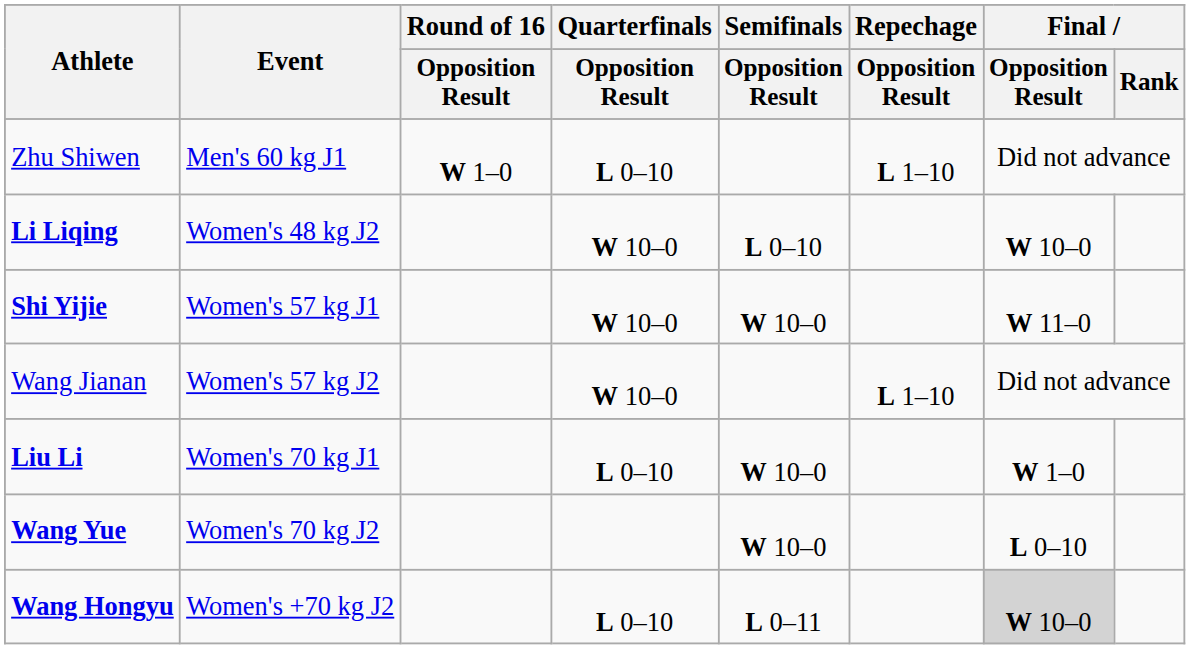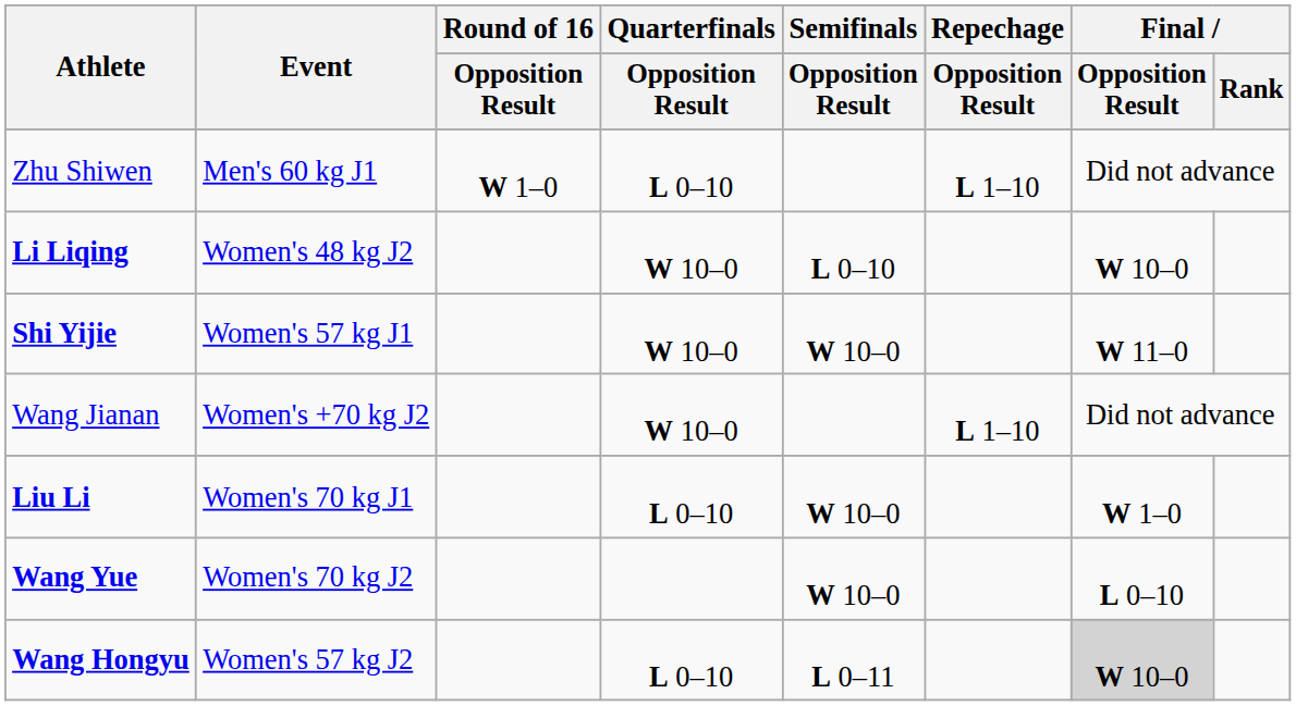 <table class="wikitable" style="font-size:90%">
 <tr>
 <th rowspan="2">Athlete</th>
 <th rowspan="2">Event</th>
 <th>Round of 16</th>
 <th>Quarterfinals</th>
 <th>Semifinals</th>
 <th>Repechage</th>
 <th colspan=2>Final / </th>
 </tr>
 <tr style="font-size:95%">
 <th>Opposition<br>Result</th>
 <th>Opposition<br>Result</th>
 <th>Opposition<br>Result</th>
 <th>Opposition<br>Result</th>
 <th>Opposition<br>Result</th>
 <th>Rank</th>
 </tr>
 <tr align=center>
 <td align=left><a href='#'>Zhu Shiwen</a></td>
 <td align=left><a href='#'>Men's 60 kg J1</a></td>
 <td><br><strong>W</strong> 1–0</td>
 <td><br><strong>L</strong> 0–10</td>
 <td></td>
 <td><br><strong>L</strong> 1–10</td>
 <td colspan=2>Did not advance</td>
 </tr>
 <tr align=center>
 <td align=left><strong><a href='#'>Li Liqing</a></strong></td>
 <td align=left><a href='#'>Women's 48 kg J2</a></td>
 <td></td>
 <td><br><strong>W</strong> 10–0</td>
 <td><br><strong>L</strong> 0–10</td>
 <td></td>
 <td><br><strong>W</strong> 10–0</td>
 <td></td>
 </tr>
 <tr align=center>
 <td align=left><strong><a href='#'>Shi Yijie</a></strong></td>
 <td align=left><a href='#'>Women's 57 kg J1</a></td>
 <td></td>
 <td><br><strong>W</strong> 10–0</td>
 <td><br><strong>W</strong> 10–0</td>
 <td></td>
 <td><br><strong>W</strong> 11–0</td>
 <td></td>
 </tr>
 <tr align=center>
 <td align=left><a href='#'>Wang Jianan</a></td>
-<td align=left><a href='#'>Women's 57 kg J2</a></td>
+<td align=left><a href='#'>Women's +70 kg J2</a></td>
 <td></td>
 <td><br><strong>W</strong> 10–0</td>
 <td></td>
 <td><br><strong>L</strong> 1–10</td>
 <td colspan=2>Did not advance</td>
 </tr>
 <tr align=center>
 <td align=left><strong><a href='#'>Liu Li</a></strong></td>
 <td align=left><a href='#'>Women's 70 kg J1</a></td>
 <td></td>
 <td><br><strong>L</strong> 0–10</td>
 <td><br><strong>W</strong> 10–0</td>
 <td></td>
 <td><br><strong>W</strong> 1–0</td>
 <td></td>
 </tr>
 <tr align=center>
 <td align=left><strong><a href='#'>Wang Yue</a></strong></td>
 <td align=left><a href='#'>Women's 70 kg J2</a></td>
 <td></td>
 <td></td>
 <td><br><strong>W</strong> 10–0</td>
 <td></td>
 <td><br><strong>L</strong> 0–10</td>
 <td></td>
 </tr>
 <tr align=center>
 <td align=left><strong><a href='#'>Wang Hongyu</a></strong></td>
-<td align=left><a href='#'>Women's +70 kg J2</a></td>
+<td align=left><a href='#'>Women's 57 kg J2</a></td>
 <td></td>
 <td><br><strong>L</strong> 0–10</td>
 <td><br><strong>L</strong> 0–11</td>
 <td></td>
 <td style="background: lightgrey;"><br><strong>W</strong> 10–0</td>
 <td></td>
 </tr>
 </table>
